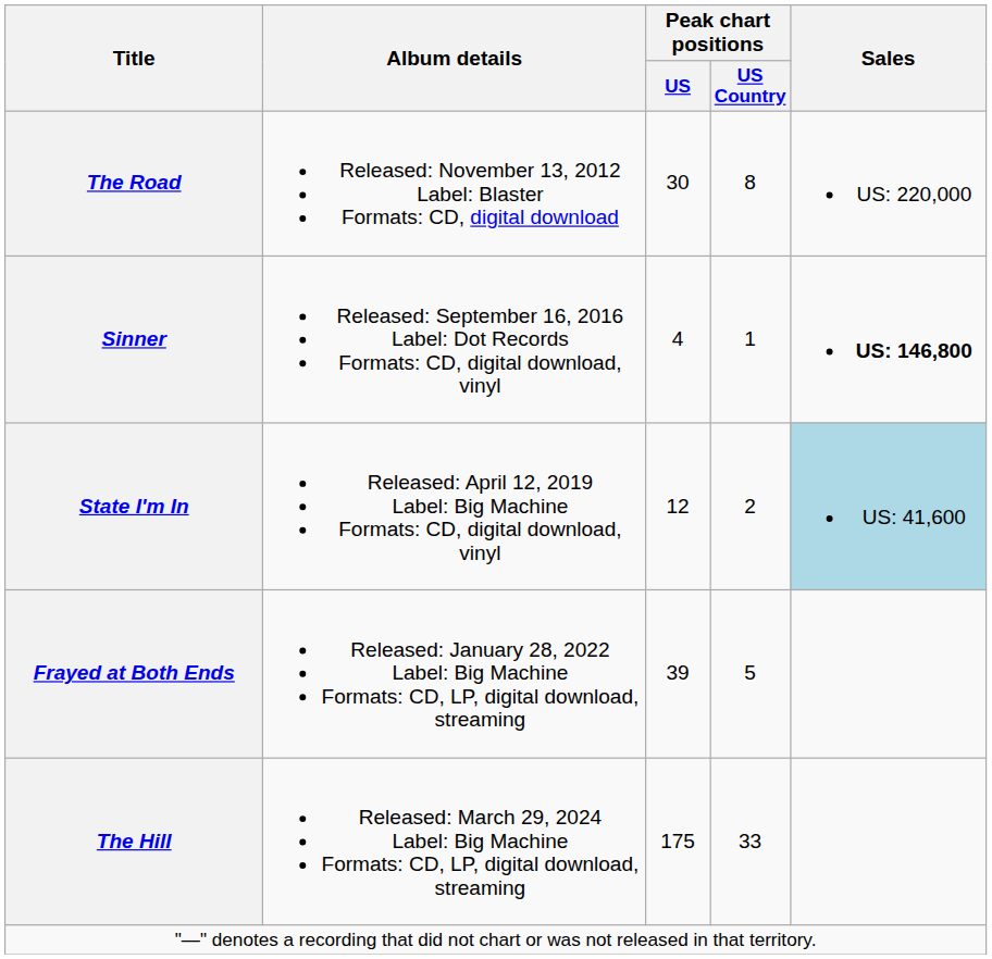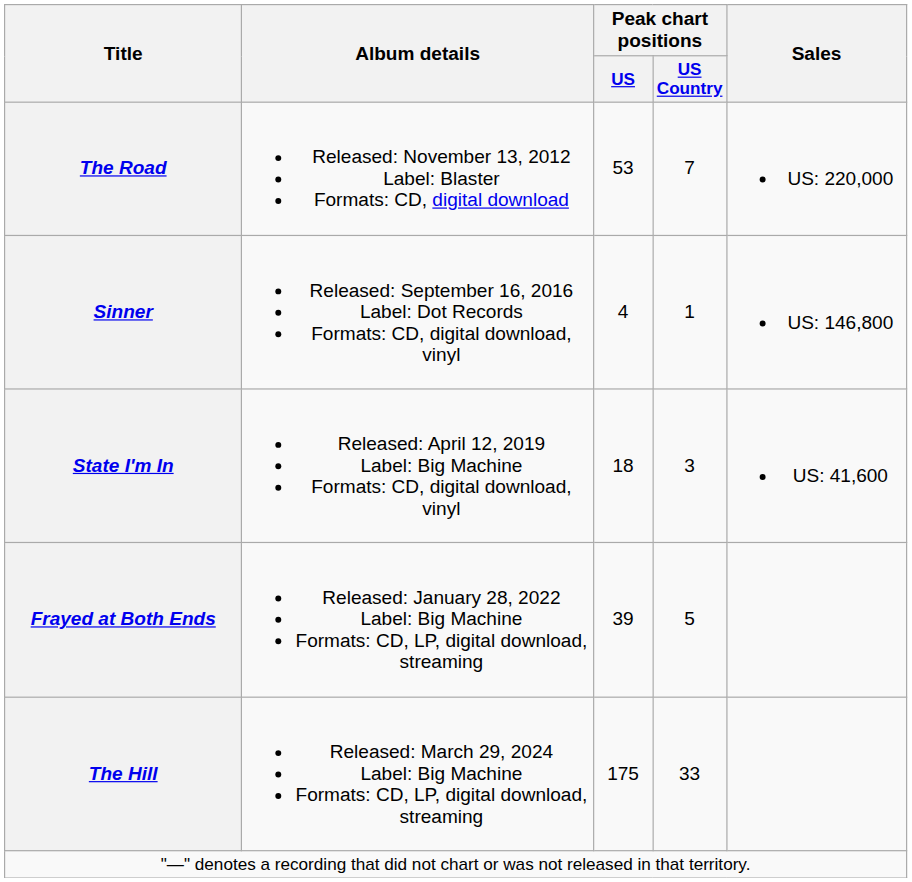 <table class="wikitable plainrowheaders" style="text-align:center;">
 <tr>
 <th scope="col" rowspan="2" style="width:12em;">Title</th>
 <th scope="col" rowspan="2" style="width:18em;">Album details</th>
 <th scope="col" colspan="2">Peak chart positions</th>
 <th scope="col" rowspan="2" style="width:9em;">Sales</th>
 </tr>
 <tr>
 <th scope="col" style="width:3em;font-size:90%;"><a href='#'>US</a><br></th>
 <th scope="col" style="width:3em;font-size:90%;"><a href='#'>US<br>Country</a><br></th>
 </tr>
 <tr>
 <th scope="row"><em><a href='#'>The Road</a></em></th>
 <td><br><ul><li>Released: November 13, 2012</li><li>Label: Blaster</li><li>Formats: CD, <a href='#'>digital download</a></li></ul></td>
-<td>30</td>
-<td>8</td>
+<td>53</td>
+<td>7</td>
 <td><br><ul><li>US: 220,000</li></ul></td>
 </tr>
 <tr>
 <th scope="row"><em><a href='#'>Sinner</a></em></th>
 <td><br><ul><li>Released: September 16, 2016</li><li>Label: Dot Records</li><li>Formats: CD, digital download, vinyl</li></ul></td>
 <td>4</td>
 <td>1</td>
-<td><strong><br><ul><li>US: 146,800</li></ul></strong></td>
+<td><br><ul><li>US: 146,800</li></ul></td>
 </tr>
 <tr>
 <th scope="row"><em><a href='#'>State I'm In</a></em></th>
 <td><br><ul><li>Released: April 12, 2019</li><li>Label: Big Machine</li><li>Formats: CD, digital download, vinyl</li></ul></td>
-<td>12</td>
-<td>2</td>
-<td style="background: lightblue;"><br><ul><li>US: 41,600</li></ul></td>
+<td>18</td>
+<td>3</td>
+<td><br><ul><li>US: 41,600</li></ul></td>
 </tr>
 <tr>
 <th scope="row"><em><a href='#'>Frayed at Both Ends</a></em></th>
 <td><br><ul><li>Released: January 28, 2022</li><li>Label: Big Machine</li><li>Formats: CD, LP, digital download, streaming</li></ul></td>
 <td>39</td>
 <td>5</td>
 <td></td>
 </tr>
 <tr>
 <th scope="row"><em><a href='#'>The Hill</a></em></th>
 <td><br><ul><li>Released: March 29, 2024</li><li>Label: Big Machine</li><li>Formats: CD, LP, digital download, streaming</li></ul></td>
 <td>175</td>
 <td>33</td>
 </tr>
 <tr>
 <td colspan="14" style="font-size:90%">"—" denotes a recording that did not chart or was not released in that territory.</td>
 </tr>
 </table>
